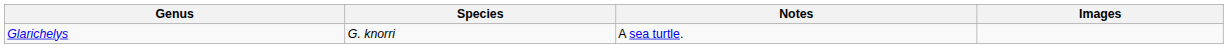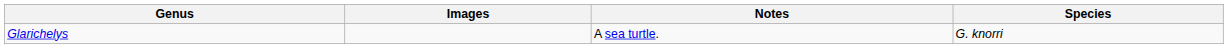 <table class="wikitable" width="100%" align="center">
 <tr>
 <th>Genus</th>
+<th>Images</th>
+<th>Notes</th>
 <th>Species</th>
-<th>Notes</th>
-<th>Images</th>
 </tr>
 <tr>
 <td><em><a href='#'>Glarichelys</a></em></td>
+<td></td>
+<td>A <a href='#'>sea turtle</a>.</td>
 <td><em>G. knorri</em></td>
-<td>A <a href='#'>sea turtle</a>.</td>
-<td></td>
 </tr>
 </table>
